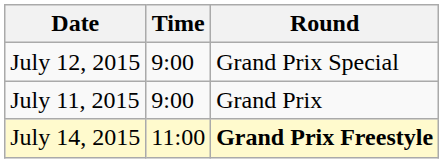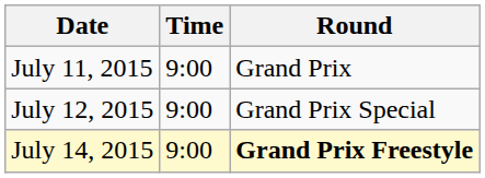 <table class="wikitable">
 <tr>
 <th>Date</th>
 <th>Time</th>
 <th>Round</th>
 </tr>
 <tr>
+<td>July 11, 2015</td>
+<td>9:00</td>
+<td>Grand Prix</td>
+</tr>
+<tr>
 <td>July 12, 2015</td>
 <td>9:00</td>
 <td>Grand Prix Special</td>
 </tr>
-<tr>
-<td>July 11, 2015</td>
-<td>9:00</td>
-<td>Grand Prix</td>
-</tr>
 <tr style=background:lemonchiffon>
 <td>July 14, 2015</td>
-<td>11:00</td>
+<td>9:00</td>
 <td><strong>Grand Prix Freestyle</strong></td>
 </tr>
 </table>
